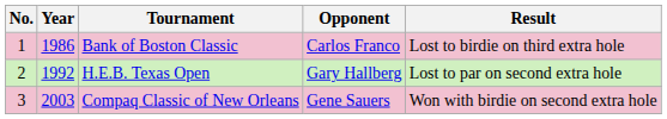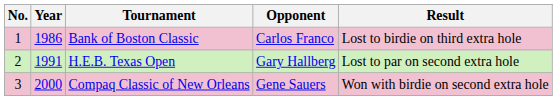 <table class="wikitable" style="font-size:95%;">
 <tr>
 <th>No.</th>
 <th>Year</th>
 <th>Tournament</th>
 <th>Opponent</th>
 <th>Result</th>
 </tr>
 <tr style="background:#F2C1D1;">
 <td align=center>1</td>
 <td><a href='#'>1986</a></td>
 <td><a href='#'>Bank of Boston Classic</a></td>
 <td> <a href='#'>Carlos Franco</a></td>
 <td>Lost to birdie on third extra hole</td>
 </tr>
 <tr style="background:#D0F0C0;">
 <td align=center>2</td>
-<td><a href='#'>1992</a></td>
+<td><a href='#'>1991</a></td>
 <td><a href='#'>H.E.B. Texas Open</a></td>
 <td> <a href='#'>Gary Hallberg</a></td>
 <td>Lost to par on second extra hole</td>
 </tr>
 <tr style="background:#F2C1D1;">
 <td align=center>3</td>
-<td><a href='#'>2003</a></td>
+<td><a href='#'>2000</a></td>
 <td><a href='#'>Compaq Classic of New Orleans</a></td>
 <td> <a href='#'>Gene Sauers</a></td>
 <td>Won with birdie on second extra hole</td>
 </tr>
 </table>
